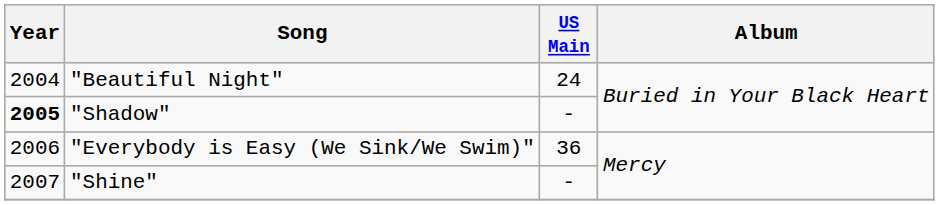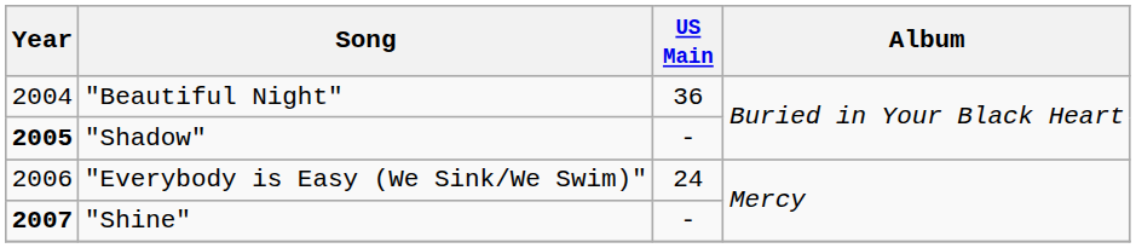 <table class="wikitable">
 <tr>
 <th>Year</th>
 <th>Song</th>
 <th width="30"><small><a href='#'>US<br>Main</a></small></th>
 <th>Album</th>
 </tr>
 <tr>
 <td align="center">2004</td>
 <td align="left" valign="top">"Beautiful Night"</td>
-<td align="center" valign="top">24</td>
+<td align="center" valign="top">36</td>
 <td rowspan="2"><em>Buried in Your Black Heart</em></td>
 </tr>
 <tr>
 <td align="center" rowspan="1"><strong>2005</strong></td>
 <td align="left" valign="top">"Shadow"</td>
 <td align="center" valign="top">-</td>
 </tr>
 <tr>
 <td align="center" rowspan="1">2006</td>
 <td align="left" valign="top">"Everybody is Easy (We Sink/We Swim)"</td>
-<td align="center" valign="top">36</td>
+<td align="center" valign="top">24</td>
 <td rowspan="2"><em>Mercy</em></td>
 </tr>
 <tr>
-<td align="center" rowspan="1">2007</td>
+<td align="center" rowspan="1"><strong>2007</strong></td>
 <td align="left" valign="top">"Shine"</td>
 <td align="center" valign="top">-</td>
 </tr>
 <tr>
 </tr>
 </table>
